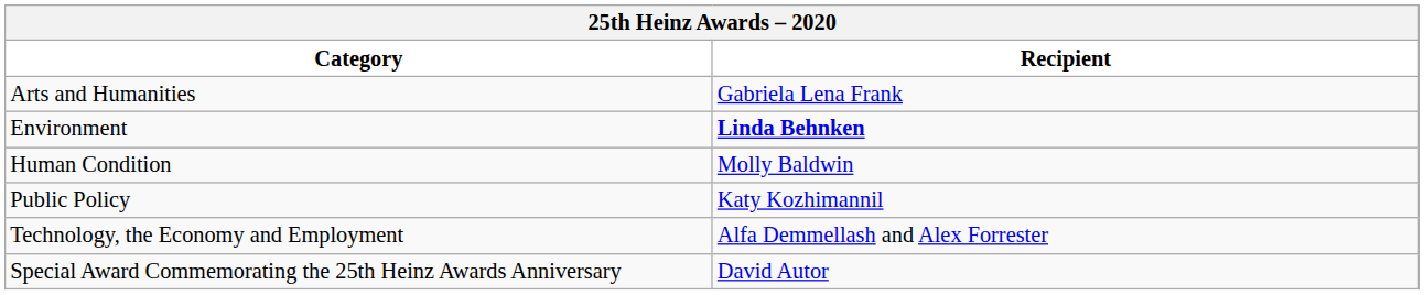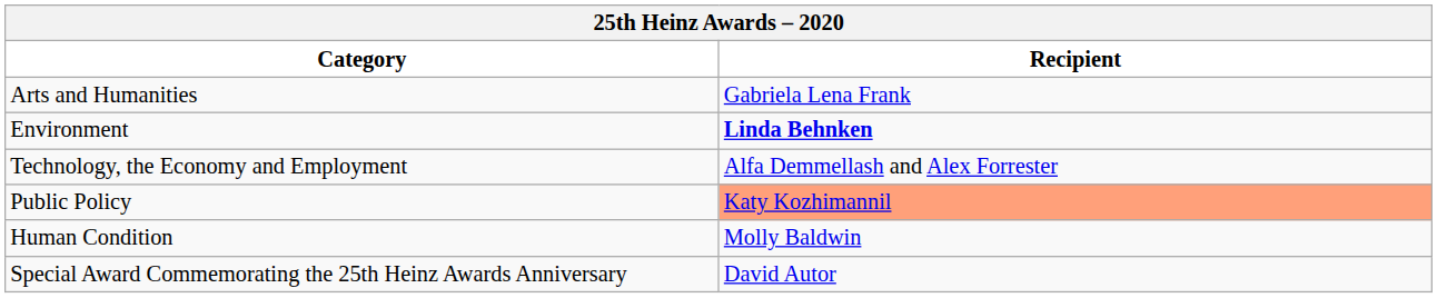 <table class="wikitable" style="width:80%; text-align:left">
 <tr>
 <th colspan="2" style="background:cream"><span>25th Heinz Awards – 2020</span></th>
 </tr>
 <tr>
 <th style="background:white; width:40%">Category</th>
 <th style="background:white; width:40%">Recipient</th>
 </tr>
 <tr>
 <td>Arts and Humanities</td>
 <td><a href='#'>Gabriela Lena Frank</a></td>
 </tr>
 <tr>
 <td>Environment</td>
 <td><strong><a href='#'>Linda Behnken</a></strong></td>
 </tr>
 <tr>
-<td>Human Condition</td>
-<td><a href='#'>Molly Baldwin</a></td>
+<td>Technology, the Economy and Employment</td>
+<td><a href='#'>Alfa Demmellash</a> and <a href='#'>Alex Forrester</a></td>
 </tr>
 <tr>
 <td>Public Policy</td>
-<td><a href='#'>Katy Kozhimannil</a></td>
+<td style="background: lightsalmon;"><a href='#'>Katy Kozhimannil</a></td>
 </tr>
 <tr>
-<td>Technology, the Economy and Employment</td>
-<td><a href='#'>Alfa Demmellash</a> and <a href='#'>Alex Forrester</a></td>
+<td>Human Condition</td>
+<td><a href='#'>Molly Baldwin</a></td>
 </tr>
 <tr>
 <td>Special Award Commemorating the 25th Heinz Awards Anniversary</td>
 <td><a href='#'>David Autor</a></td>
 </tr>
 </table>
